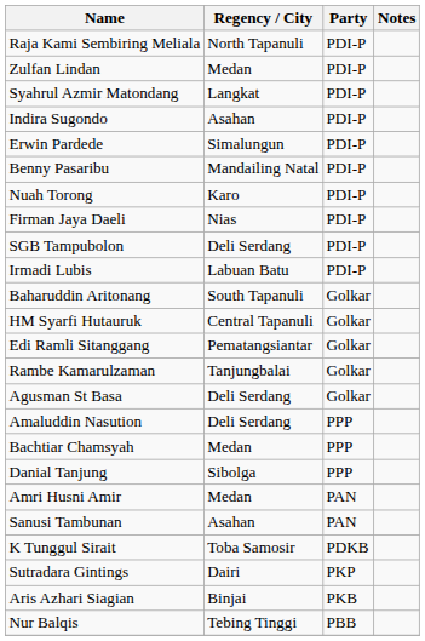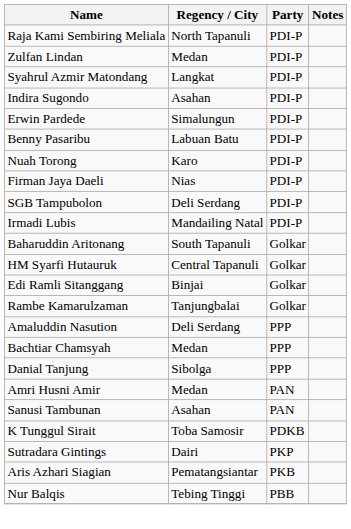 <table class="wikitable sortable">
 <tr>
 <th>Name</th>
 <th>Regency / City</th>
 <th>Party</th>
 <th>Notes</th>
 </tr>
 <tr>
 <td>Raja Kami Sembiring Meliala</td>
 <td>North Tapanuli</td>
 <td>PDI-P</td>
 <td></td>
 </tr>
 <tr>
 <td>Zulfan Lindan</td>
 <td>Medan</td>
 <td>PDI-P</td>
 <td></td>
 </tr>
 <tr>
 <td>Syahrul Azmir Matondang</td>
 <td>Langkat</td>
 <td>PDI-P</td>
 <td></td>
 </tr>
 <tr>
 <td>Indira Sugondo</td>
 <td>Asahan</td>
 <td>PDI-P</td>
 <td></td>
 </tr>
 <tr>
 <td>Erwin Pardede</td>
 <td>Simalungun</td>
 <td>PDI-P</td>
 <td></td>
 </tr>
 <tr>
 <td>Benny Pasaribu</td>
-<td>Mandailing Natal</td>
+<td>Labuan Batu</td>
 <td>PDI-P</td>
 <td></td>
 </tr>
 <tr>
 <td>Nuah Torong</td>
 <td>Karo</td>
 <td>PDI-P</td>
 <td></td>
 </tr>
 <tr>
 <td>Firman Jaya Daeli</td>
 <td>Nias</td>
 <td>PDI-P</td>
 <td></td>
 </tr>
 <tr>
 <td>SGB Tampubolon</td>
 <td>Deli Serdang</td>
 <td>PDI-P</td>
 <td></td>
 </tr>
 <tr>
 <td>Irmadi Lubis</td>
-<td>Labuan Batu</td>
+<td>Mandailing Natal</td>
 <td>PDI-P</td>
 <td></td>
 </tr>
 <tr>
 <td>Baharuddin Aritonang</td>
 <td>South Tapanuli</td>
 <td>Golkar</td>
 <td></td>
 </tr>
 <tr>
 <td>HM Syarfi Hutauruk</td>
 <td>Central Tapanuli</td>
 <td>Golkar</td>
 <td></td>
 </tr>
 <tr>
 <td>Edi Ramli Sitanggang</td>
-<td>Pematangsiantar</td>
+<td>Binjai</td>
 <td>Golkar</td>
 <td></td>
 </tr>
 <tr>
 <td>Rambe Kamarulzaman</td>
 <td>Tanjungbalai</td>
-<td>Golkar</td>
-<td></td>
-</tr>
-<tr>
-<td>Agusman St Basa</td>
-<td>Deli Serdang</td>
 <td>Golkar</td>
 <td></td>
 </tr>
 <tr>
 <td>Amaluddin Nasution</td>
 <td>Deli Serdang</td>
 <td>PPP</td>
 <td></td>
 </tr>
 <tr>
 <td>Bachtiar Chamsyah</td>
 <td>Medan</td>
 <td>PPP</td>
 <td></td>
 </tr>
 <tr>
 <td>Danial Tanjung</td>
 <td>Sibolga</td>
 <td>PPP</td>
 <td></td>
 </tr>
 <tr>
 <td>Amri Husni Amir</td>
 <td>Medan</td>
 <td>PAN</td>
 <td></td>
 </tr>
 <tr>
 <td>Sanusi Tambunan</td>
 <td>Asahan</td>
 <td>PAN</td>
 <td></td>
 </tr>
 <tr>
 <td>K Tunggul Sirait</td>
 <td>Toba Samosir</td>
 <td>PDKB</td>
 <td></td>
 </tr>
 <tr>
 <td>Sutradara Gintings</td>
 <td>Dairi</td>
 <td>PKP</td>
 <td></td>
 </tr>
 <tr>
 <td>Aris Azhari Siagian</td>
-<td>Binjai</td>
+<td>Pematangsiantar</td>
 <td>PKB</td>
 <td></td>
 </tr>
 <tr>
 <td>Nur Balqis</td>
 <td>Tebing Tinggi</td>
 <td>PBB</td>
 <td></td>
 </tr>
 <tr>
 </tr>
 </table>
